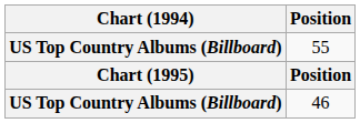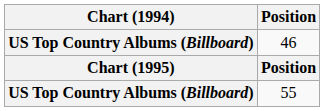 <table class="wikitable plainrowheaders" style="text-align:center">
 <tr>
 <th scope="col">Chart (1994)</th>
 <th scope="col">Position</th>
 </tr>
 <tr>
 <th scope="row">US Top Country Albums (<em>Billboard</em>)</th>
-<td>55</td>
+<td>46</td>
 </tr>
 <tr>
 <th scope="col">Chart (1995)</th>
 <th scope="col">Position</th>
 </tr>
 <tr>
 <th scope="row">US Top Country Albums (<em>Billboard</em>)</th>
-<td>46</td>
+<td>55</td>
 </tr>
 </table>
